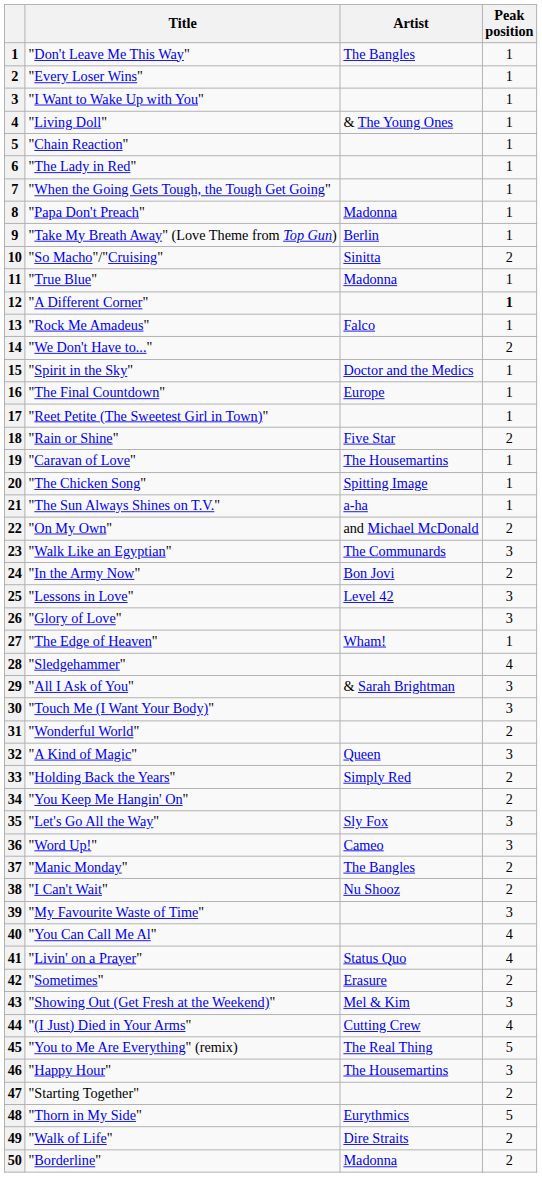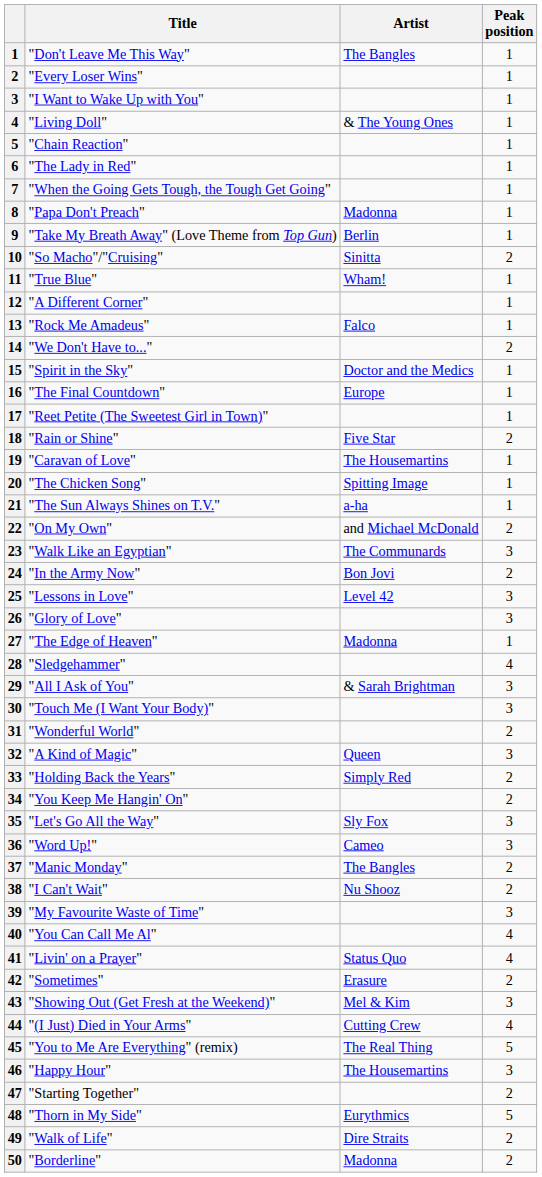 <table class="wikitable sortable plainrowheaders">
 <tr>
 <th scope=col></th>
 <th scope=col>Title</th>
 <th scope=col>Artist</th>
 <th scope=col>Peak<br>position</th>
 </tr>
 <tr>
 <th scope=row style="text-align:center;">1</th>
 <td>"<a href='#'>Don't Leave Me This Way</a>"</td>
 <td><a href='#'>The Bangles</a></td>
 <td align="center">1</td>
 </tr>
 <tr>
 <th scope=row style="text-align:center;">2</th>
 <td>"<a href='#'>Every Loser Wins</a>"</td>
 <td></td>
 <td align="center">1</td>
 </tr>
 <tr>
 <th scope=row style="text-align:center;">3</th>
 <td>"<a href='#'>I Want to Wake Up with You</a>"</td>
 <td></td>
 <td align="center">1</td>
 </tr>
 <tr>
 <th scope=row style="text-align:center;">4</th>
 <td>"<a href='#'>Living Doll</a>"</td>
 <td> & <a href='#'>The Young Ones</a></td>
 <td align="center">1</td>
 </tr>
 <tr>
 <th scope=row style="text-align:center;">5</th>
 <td>"<a href='#'>Chain Reaction</a>"</td>
 <td></td>
 <td align="center">1</td>
 </tr>
 <tr>
 <th scope=row style="text-align:center;">6</th>
 <td>"<a href='#'>The Lady in Red</a>"</td>
 <td></td>
 <td align="center">1</td>
 </tr>
 <tr>
 <th scope=row style="text-align:center;">7</th>
 <td>"<a href='#'>When the Going Gets Tough, the Tough Get Going</a>"</td>
 <td></td>
 <td align="center">1</td>
 </tr>
 <tr>
 <th scope=row style="text-align:center;">8</th>
 <td>"<a href='#'>Papa Don't Preach</a>"</td>
 <td><a href='#'>Madonna</a></td>
 <td align="center">1</td>
 </tr>
 <tr>
 <th scope=row style="text-align:center;">9</th>
 <td>"<a href='#'>Take My Breath Away</a>" (Love Theme from <em><a href='#'>Top Gun</a></em>)</td>
 <td><a href='#'>Berlin</a></td>
 <td align="center">1</td>
 </tr>
 <tr>
 <th scope=row style="text-align:center;">10</th>
 <td>"<a href='#'>So Macho</a>"/"<a href='#'>Cruising</a>"</td>
 <td><a href='#'>Sinitta</a></td>
 <td align="center">2</td>
 </tr>
 <tr>
 <th scope=row style="text-align:center;">11</th>
 <td>"<a href='#'>True Blue</a>"</td>
-<td><a href='#'>Madonna</a></td>
+<td><a href='#'>Wham!</a></td>
 <td align="center">1</td>
 </tr>
 <tr>
 <th scope=row style="text-align:center;">12</th>
 <td>"<a href='#'>A Different Corner</a>"</td>
 <td></td>
-<td align="center"><strong>1</strong></td>
+<td align="center">1</td>
 </tr>
 <tr>
 <th scope=row style="text-align:center;">13</th>
 <td>"<a href='#'>Rock Me Amadeus</a>"</td>
 <td><a href='#'>Falco</a></td>
 <td align="center">1</td>
 </tr>
 <tr>
 <th scope=row style="text-align:center;">14</th>
 <td>"<a href='#'>We Don't Have to...</a>"</td>
 <td></td>
 <td align="center">2</td>
 </tr>
 <tr>
 <th scope=row style="text-align:center;">15</th>
 <td>"<a href='#'>Spirit in the Sky</a>"</td>
 <td><a href='#'>Doctor and the Medics</a></td>
 <td align="center">1</td>
 </tr>
 <tr>
 <th scope=row style="text-align:center;">16</th>
 <td>"<a href='#'>The Final Countdown</a>"</td>
 <td><a href='#'>Europe</a></td>
 <td align="center">1</td>
 </tr>
 <tr>
 <th scope=row style="text-align:center;">17</th>
 <td>"<a href='#'>Reet Petite (The Sweetest Girl in Town)</a>"</td>
 <td></td>
 <td align="center">1</td>
 </tr>
 <tr>
 <th scope=row style="text-align:center;">18</th>
 <td>"<a href='#'>Rain or Shine</a>"</td>
 <td><a href='#'>Five Star</a></td>
 <td align="center">2</td>
 </tr>
 <tr>
 <th scope=row style="text-align:center;">19</th>
 <td>"<a href='#'>Caravan of Love</a>"</td>
 <td><a href='#'>The Housemartins</a></td>
 <td align="center">1</td>
 </tr>
 <tr>
 <th scope=row style="text-align:center;">20</th>
 <td>"<a href='#'>The Chicken Song</a>"</td>
 <td><a href='#'>Spitting Image</a></td>
 <td align="center">1</td>
 </tr>
 <tr>
 <th scope=row style="text-align:center;">21</th>
 <td>"<a href='#'>The Sun Always Shines on T.V.</a>"</td>
 <td><a href='#'>a-ha</a></td>
 <td align="center">1</td>
 </tr>
 <tr>
 <th scope=row style="text-align:center;">22</th>
 <td>"<a href='#'>On My Own</a>"</td>
 <td> and <a href='#'>Michael McDonald</a></td>
 <td align="center">2</td>
 </tr>
 <tr>
 <th scope=row style="text-align:center;">23</th>
 <td>"<a href='#'>Walk Like an Egyptian</a>"</td>
 <td><a href='#'>The Communards</a></td>
 <td align="center">3</td>
 </tr>
 <tr>
 <th scope=row style="text-align:center;">24</th>
 <td>"<a href='#'>In the Army Now</a>"</td>
 <td><a href='#'>Bon Jovi</a></td>
 <td align="center">2</td>
 </tr>
 <tr>
 <th scope=row style="text-align:center;">25</th>
 <td>"<a href='#'>Lessons in Love</a>"</td>
 <td><a href='#'>Level 42</a></td>
 <td align="center">3</td>
 </tr>
 <tr>
 <th scope=row style="text-align:center;">26</th>
 <td>"<a href='#'>Glory of Love</a>"</td>
 <td></td>
 <td align="center">3</td>
 </tr>
 <tr>
 <th scope=row style="text-align:center;">27</th>
 <td>"<a href='#'>The Edge of Heaven</a>"</td>
-<td><a href='#'>Wham!</a></td>
+<td><a href='#'>Madonna</a></td>
 <td align="center">1</td>
 </tr>
 <tr>
 <th scope=row style="text-align:center;">28</th>
 <td>"<a href='#'>Sledgehammer</a>"</td>
 <td></td>
 <td align="center">4</td>
 </tr>
 <tr>
 <th scope=row style="text-align:center;">29</th>
 <td>"<a href='#'>All I Ask of You</a>"</td>
 <td> & <a href='#'>Sarah Brightman</a></td>
 <td align="center">3</td>
 </tr>
 <tr>
 <th scope=row style="text-align:center;">30</th>
 <td>"<a href='#'>Touch Me (I Want Your Body)</a>"</td>
 <td></td>
 <td align="center">3</td>
 </tr>
 <tr>
 <th scope=row style="text-align:center;">31</th>
 <td>"<a href='#'>Wonderful World</a>"</td>
 <td></td>
 <td align="center">2</td>
 </tr>
 <tr>
 <th scope=row style="text-align:center;">32</th>
 <td>"<a href='#'>A Kind of Magic</a>"</td>
 <td><a href='#'>Queen</a></td>
 <td align="center">3</td>
 </tr>
 <tr>
 <th scope=row style="text-align:center;">33</th>
 <td>"<a href='#'>Holding Back the Years</a>"</td>
 <td><a href='#'>Simply Red</a></td>
 <td align="center">2</td>
 </tr>
 <tr>
 <th scope=row style="text-align:center;">34</th>
 <td>"<a href='#'>You Keep Me Hangin' On</a>"</td>
 <td></td>
 <td align="center">2</td>
 </tr>
 <tr>
 <th scope=row style="text-align:center;">35</th>
 <td>"<a href='#'>Let's Go All the Way</a>"</td>
 <td><a href='#'>Sly Fox</a></td>
 <td align="center">3</td>
 </tr>
 <tr>
 <th scope=row style="text-align:center;">36</th>
 <td>"<a href='#'>Word Up!</a>"</td>
 <td><a href='#'>Cameo</a></td>
 <td align="center">3</td>
 </tr>
 <tr>
 <th scope=row style="text-align:center;">37</th>
 <td>"<a href='#'>Manic Monday</a>"</td>
 <td><a href='#'>The Bangles</a></td>
 <td align="center">2</td>
 </tr>
 <tr>
 <th scope=row style="text-align:center;">38</th>
 <td>"<a href='#'>I Can't Wait</a>"</td>
 <td><a href='#'>Nu Shooz</a></td>
 <td align="center">2</td>
 </tr>
 <tr>
 <th scope=row style="text-align:center;">39</th>
 <td>"<a href='#'>My Favourite Waste of Time</a>"</td>
 <td></td>
 <td align="center">3</td>
 </tr>
 <tr>
 <th scope=row style="text-align:center;">40</th>
 <td>"<a href='#'>You Can Call Me Al</a>"</td>
 <td></td>
 <td align="center">4</td>
 </tr>
 <tr>
 <th scope=row style="text-align:center;">41</th>
 <td>"<a href='#'>Livin' on a Prayer</a>"</td>
 <td><a href='#'>Status Quo</a></td>
 <td align="center">4</td>
 </tr>
 <tr>
 <th scope=row style="text-align:center;">42</th>
 <td>"<a href='#'>Sometimes</a>"</td>
 <td><a href='#'>Erasure</a></td>
 <td align="center">2</td>
 </tr>
 <tr>
 <th scope=row style="text-align:center;">43</th>
 <td>"<a href='#'>Showing Out (Get Fresh at the Weekend)</a>"</td>
 <td><a href='#'>Mel & Kim</a></td>
 <td align="center">3</td>
 </tr>
 <tr>
 <th scope=row style="text-align:center;">44</th>
 <td>"<a href='#'>(I Just) Died in Your Arms</a>"</td>
 <td><a href='#'>Cutting Crew</a></td>
 <td align="center">4</td>
 </tr>
 <tr>
 <th scope=row style="text-align:center;">45</th>
 <td>"<a href='#'>You to Me Are Everything</a>" (remix)</td>
 <td><a href='#'>The Real Thing</a></td>
 <td align="center">5</td>
 </tr>
 <tr>
 <th scope=row style="text-align:center;">46</th>
 <td>"<a href='#'>Happy Hour</a>"</td>
 <td><a href='#'>The Housemartins</a></td>
 <td align="center">3</td>
 </tr>
 <tr>
 <th scope=row style="text-align:center;">47</th>
 <td>"Starting Together"</td>
 <td></td>
 <td align="center">2</td>
 </tr>
 <tr>
 <th scope=row style="text-align:center;">48</th>
 <td>"<a href='#'>Thorn in My Side</a>"</td>
 <td><a href='#'>Eurythmics</a></td>
 <td align="center">5</td>
 </tr>
 <tr>
 <th scope=row style="text-align:center;">49</th>
 <td>"<a href='#'>Walk of Life</a>"</td>
 <td><a href='#'>Dire Straits</a></td>
 <td align="center">2</td>
 </tr>
 <tr>
 <th scope=row style="text-align:center;">50</th>
 <td>"<a href='#'>Borderline</a>"</td>
 <td><a href='#'>Madonna</a></td>
 <td align="center">2</td>
 </tr>
 </table>
